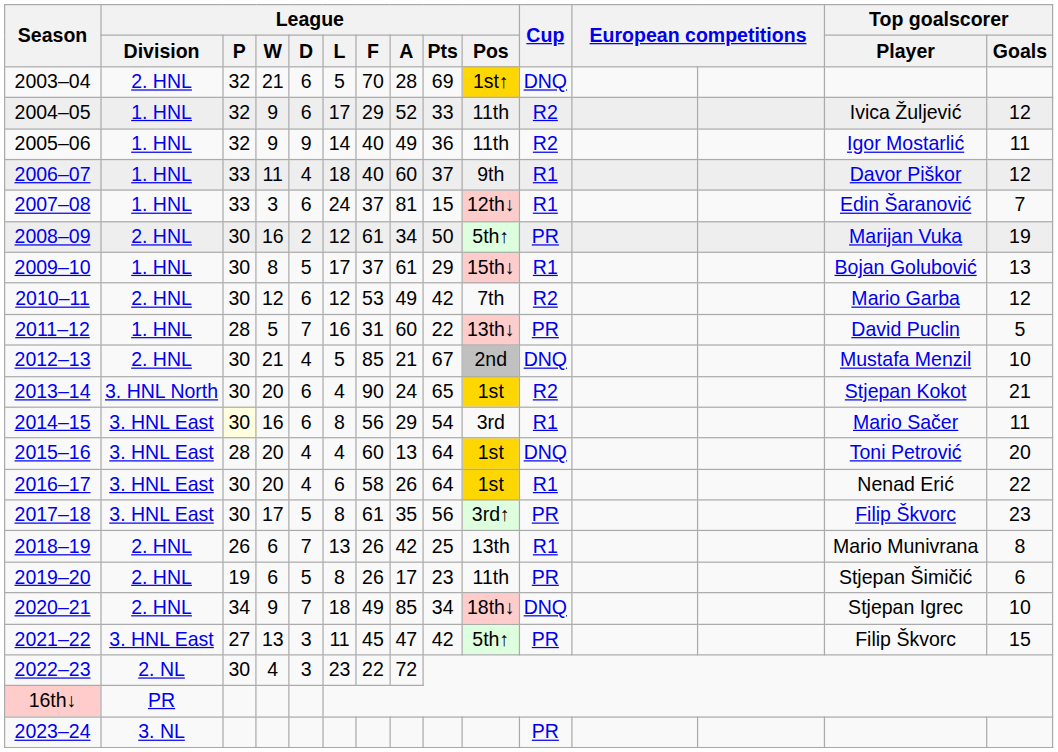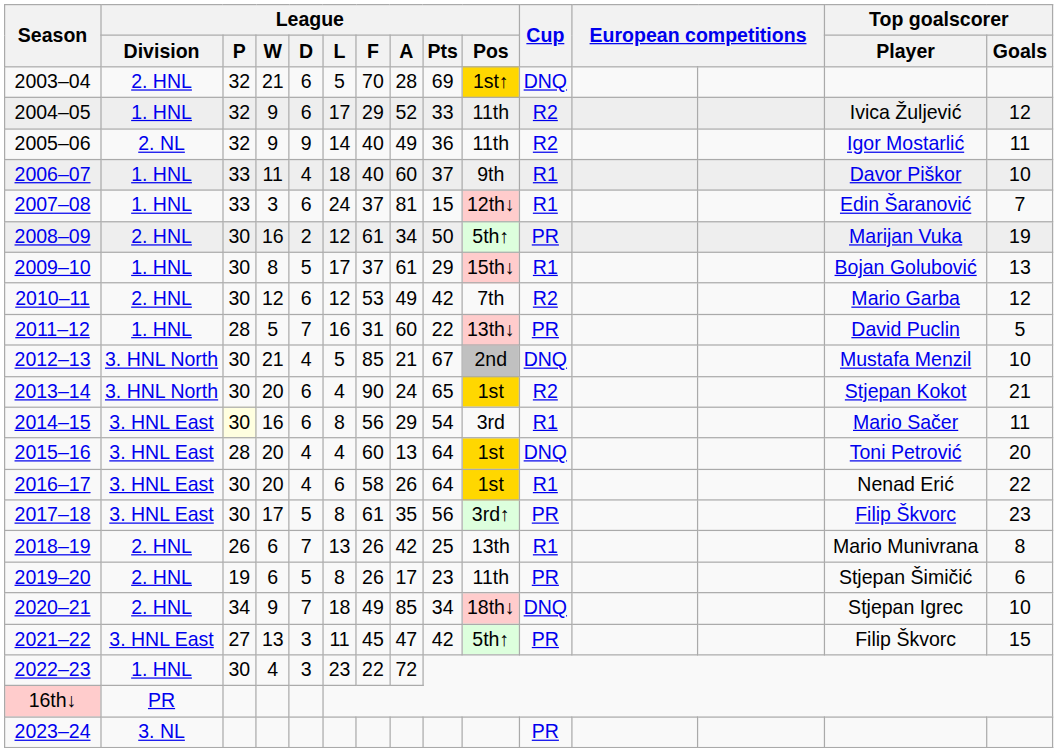 <table class="wikitable" style="text-align: center">
 <tr>
 <th rowspan=2>Season</th>
 <th colspan=9>League</th>
 <th rowspan=2 width="30"><a href='#'>Cup</a></th>
 <th rowspan=2 colspan=2 width="200"><a href='#'>European competitions</a></th>
 <th colspan=2 width="180">Top goalscorer</th>
 </tr>
 <tr>
 <th>Division</th>
 <th width="20">P</th>
 <th width="20">W</th>
 <th width="20">D</th>
 <th width="20">L</th>
 <th width="20">F</th>
 <th width="20">A</th>
 <th width="20">Pts</th>
 <th width="30">Pos</th>
 <th>Player</th>
 <th>Goals</th>
 </tr>
 <tr>
 <td> 2003–04 </td>
 <td><a href='#'>2. HNL</a></td>
 <td>32</td>
 <td>21</td>
 <td>6</td>
 <td>5</td>
 <td>70</td>
 <td>28</td>
 <td>69</td>
 <td bgcolor=gold>1st↑</td>
 <td><a href='#'>DNQ</a></td>
 <td></td>
 <td></td>
 <td></td>
 <td></td>
 </tr>
 <tr bgcolor=#EEEEEE>
 <td>2004–05</td>
 <td><a href='#'>1. HNL</a></td>
 <td>32</td>
 <td>9</td>
 <td>6</td>
 <td>17</td>
 <td>29</td>
 <td>52</td>
 <td>33</td>
 <td>11th</td>
 <td><a href='#'>R2</a></td>
 <td></td>
 <td></td>
 <td>Ivica Žuljević</td>
 <td>12</td>
 </tr>
 <tr>
 <td>2005–06</td>
-<td><a href='#'>1. HNL</a></td>
+<td><a href='#'>2. NL</a></td>
 <td>32</td>
 <td>9</td>
 <td>9</td>
 <td>14</td>
 <td>40</td>
 <td>49</td>
 <td>36</td>
 <td>11th</td>
 <td><a href='#'>R2</a></td>
 <td></td>
 <td></td>
 <td><a href='#'>Igor Mostarlić</a></td>
 <td>11</td>
 </tr>
 <tr bgcolor=#EEEEEE>
 <td><a href='#'>2006–07</a></td>
 <td><a href='#'>1. HNL</a></td>
 <td>33</td>
 <td>11</td>
 <td>4</td>
 <td>18</td>
 <td>40</td>
 <td>60</td>
 <td>37</td>
 <td>9th</td>
 <td><a href='#'>R1</a></td>
 <td></td>
 <td></td>
 <td><a href='#'>Davor Piškor</a></td>
-<td>12</td>
+<td>10</td>
 </tr>
 <tr>
 <td><a href='#'>2007–08</a></td>
 <td><a href='#'>1. HNL</a></td>
 <td>33</td>
 <td>3</td>
 <td>6</td>
 <td>24</td>
 <td>37</td>
 <td>81</td>
 <td>15</td>
 <td bgcolor="#ffcccc">12th↓</td>
 <td><a href='#'>R1</a></td>
 <td></td>
 <td></td>
 <td><a href='#'>Edin Šaranović</a></td>
 <td>7</td>
 </tr>
 <tr bgcolor=#EEEEEE>
 <td><a href='#'>2008–09</a></td>
 <td><a href='#'>2. HNL</a></td>
 <td>30</td>
 <td>16</td>
 <td>2</td>
 <td>12</td>
 <td>61</td>
 <td>34</td>
 <td>50</td>
 <td bgcolor="#ddffdd">5th↑</td>
 <td><a href='#'>PR</a></td>
 <td></td>
 <td></td>
 <td><a href='#'>Marijan Vuka</a></td>
 <td>19</td>
 </tr>
 <tr>
 <td><a href='#'>2009–10</a></td>
 <td><a href='#'>1. HNL</a></td>
 <td>30</td>
 <td>8</td>
 <td>5</td>
 <td>17</td>
 <td>37</td>
 <td>61</td>
 <td>29</td>
 <td bgcolor="#ffcccc">15th↓</td>
 <td><a href='#'>R1</a></td>
 <td></td>
 <td></td>
 <td><a href='#'>Bojan Golubović</a></td>
 <td>13</td>
 </tr>
 <tr>
 <td><a href='#'>2010–11</a></td>
 <td><a href='#'>2. HNL</a></td>
 <td>30</td>
 <td>12</td>
 <td>6</td>
 <td>12</td>
 <td>53</td>
 <td>49</td>
 <td>42</td>
 <td>7th</td>
 <td><a href='#'>R2</a></td>
 <td></td>
 <td></td>
 <td><a href='#'>Mario Garba</a></td>
 <td>12</td>
 </tr>
 <tr>
 <td><a href='#'>2011–12</a></td>
 <td><a href='#'>1. HNL</a></td>
 <td>28</td>
 <td>5</td>
 <td>7</td>
 <td>16</td>
 <td>31</td>
 <td>60</td>
 <td>22</td>
 <td bgcolor="#ffcccc">13th↓</td>
 <td><a href='#'>PR</a></td>
 <td></td>
 <td></td>
 <td><a href='#'>David Puclin</a></td>
 <td>5</td>
 </tr>
 <tr>
 <td><a href='#'>2012–13</a></td>
-<td><a href='#'>2. HNL</a></td>
+<td><a href='#'>3. HNL North</a></td>
 <td>30</td>
 <td>21</td>
 <td>4</td>
 <td>5</td>
 <td>85</td>
 <td>21</td>
 <td>67</td>
 <td bgcolor=Silver>2nd</td>
 <td><a href='#'>DNQ</a></td>
 <td></td>
 <td></td>
 <td><a href='#'>Mustafa Menzil</a></td>
 <td>10</td>
 </tr>
 <tr>
 <td><a href='#'>2013–14</a></td>
 <td><a href='#'>3. HNL North</a></td>
 <td>30</td>
 <td>20</td>
 <td>6</td>
 <td>4</td>
 <td>90</td>
 <td>24</td>
 <td>65</td>
 <td bgcolor=gold>1st</td>
 <td><a href='#'>R2</a></td>
 <td></td>
 <td></td>
 <td><a href='#'>Stjepan Kokot</a></td>
 <td>21</td>
 </tr>
 <tr>
 <td><a href='#'>2014–15</a></td>
 <td><a href='#'>3. HNL East</a></td>
 <td style="background: lightyellow;">30</td>
 <td>16</td>
 <td>6</td>
 <td>8</td>
 <td>56</td>
 <td>29</td>
 <td>54</td>
 <td>3rd</td>
 <td><a href='#'>R1</a></td>
 <td></td>
 <td></td>
 <td><a href='#'>Mario Sačer</a></td>
 <td>11</td>
 </tr>
 <tr>
 <td><a href='#'>2015–16</a></td>
 <td><a href='#'>3. HNL East</a></td>
 <td>28</td>
 <td>20</td>
 <td>4</td>
 <td>4</td>
 <td>60</td>
 <td>13</td>
 <td>64</td>
 <td bgcolor=gold>1st</td>
 <td><a href='#'>DNQ</a></td>
 <td></td>
 <td></td>
 <td><a href='#'>Toni Petrović</a></td>
 <td>20</td>
 </tr>
 <tr>
 <td><a href='#'>2016–17</a></td>
 <td><a href='#'>3. HNL East</a></td>
 <td>30</td>
 <td>20</td>
 <td>4</td>
 <td>6</td>
 <td>58</td>
 <td>26</td>
 <td>64</td>
 <td bgcolor=gold>1st</td>
 <td><a href='#'>R1</a></td>
 <td></td>
 <td></td>
 <td>Nenad Erić</td>
 <td>22</td>
 </tr>
 <tr>
 <td><a href='#'>2017–18</a></td>
 <td><a href='#'>3. HNL East</a></td>
 <td>30</td>
 <td>17</td>
 <td>5</td>
 <td>8</td>
 <td>61</td>
 <td>35</td>
 <td>56</td>
 <td bgcolor="#ddffdd">3rd↑</td>
 <td><a href='#'>PR</a></td>
 <td></td>
 <td></td>
 <td><a href='#'>Filip Škvorc</a></td>
 <td>23</td>
 </tr>
 <tr>
 <td><a href='#'>2018–19</a></td>
 <td><a href='#'>2. HNL</a></td>
 <td>26</td>
 <td>6</td>
 <td>7</td>
 <td>13</td>
 <td>26</td>
 <td>42</td>
 <td>25</td>
 <td>13th</td>
 <td><a href='#'>R1</a></td>
 <td></td>
 <td></td>
 <td>Mario Munivrana</td>
 <td>8</td>
 </tr>
 <tr>
 <td><a href='#'>2019–20</a></td>
 <td><a href='#'>2. HNL</a></td>
 <td>19</td>
 <td>6</td>
 <td>5</td>
 <td>8</td>
 <td>26</td>
 <td>17</td>
 <td>23</td>
 <td>11th</td>
 <td><a href='#'>PR</a></td>
 <td></td>
 <td></td>
 <td>Stjepan Šimičić</td>
 <td>6</td>
 </tr>
 <tr>
 <td><a href='#'>2020–21</a></td>
 <td><a href='#'>2. HNL</a></td>
 <td>34</td>
 <td>9</td>
 <td>7</td>
 <td>18</td>
 <td>49</td>
 <td>85</td>
 <td>34</td>
 <td bgcolor="#ffcccc">18th↓</td>
 <td><a href='#'>DNQ</a></td>
 <td></td>
 <td></td>
 <td>Stjepan Igrec</td>
 <td>10</td>
 </tr>
 <tr>
 <td><a href='#'>2021–22</a></td>
 <td><a href='#'>3. HNL East</a></td>
 <td>27</td>
 <td>13</td>
 <td>3</td>
 <td>11</td>
 <td>45</td>
 <td>47</td>
 <td>42</td>
 <td bgcolor="#ddffdd">5th↑</td>
 <td><a href='#'>PR</a></td>
 <td></td>
 <td></td>
 <td>Filip Škvorc</td>
 <td>15</td>
 </tr>
 <tr>
 <td><a href='#'>2022–23</a></td>
-<td><a href='#'>2. NL</a></td>
+<td><a href='#'>1. HNL</a></td>
 <td>30</td>
 <td>4</td>
 <td>3</td>
 <td>23</td>
 <td>22</td>
 <td>72</td>
 </tr>
 <tr 50>
 <td bgcolor="#ffcccc">16th↓</td>
 <td><a href='#'>PR</a></td>
 <td></td>
 <td></td>
 <td></td>
 </tr>
 <tr>
 <td><a href='#'>2023–24</a></td>
 <td><a href='#'>3. NL</a></td>
 <td></td>
 <td></td>
 <td></td>
 <td></td>
 <td></td>
 <td></td>
 <td></td>
 <td></td>
 <td><a href='#'>PR</a></td>
 <td></td>
 <td></td>
 <td></td>
 <td></td>
 </tr>
 <tr>
 </tr>
 </table>
